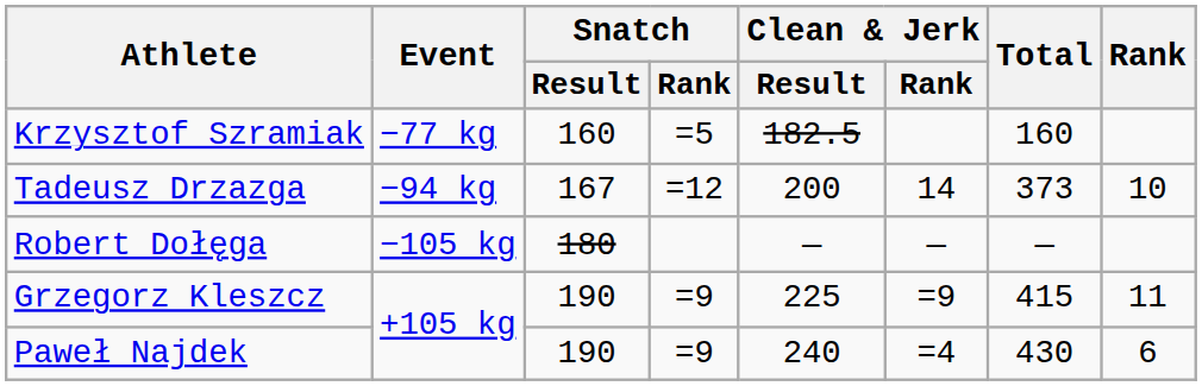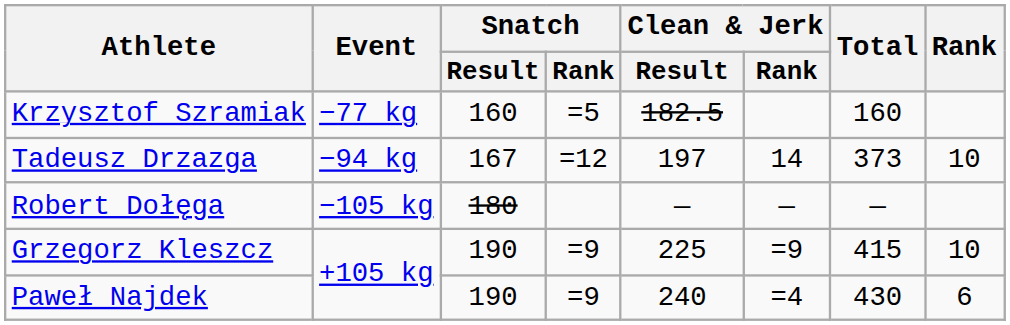 <table class="wikitable" style="font-size:90%">
 <tr>
 <th rowspan="2">Athlete</th>
 <th rowspan="2">Event</th>
 <th colspan="2">Snatch</th>
 <th colspan="2">Clean & Jerk</th>
 <th rowspan="2">Total</th>
 <th rowspan="2">Rank</th>
 </tr>
 <tr style="font-size:95%">
 <th>Result</th>
 <th>Rank</th>
 <th>Result</th>
 <th>Rank</th>
 </tr>
 <tr align=center>
 <td align=left><a href='#'>Krzysztof Szramiak</a></td>
 <td align=left><a href='#'>−77 kg</a></td>
 <td>160</td>
 <td>=5</td>
 <td><s>182.5</s></td>
 <td></td>
 <td>160</td>
 <td></td>
 </tr>
 <tr align=center>
 <td align=left><a href='#'>Tadeusz Drzazga</a></td>
 <td align=left><a href='#'>−94 kg</a></td>
 <td>167</td>
 <td>=12</td>
-<td>200</td>
+<td>197</td>
 <td>14</td>
 <td>373</td>
 <td>10</td>
 </tr>
 <tr align=center>
 <td align=left><a href='#'>Robert Dołęga</a></td>
 <td align=left><a href='#'>−105 kg</a></td>
 <td><s>180</s></td>
 <td></td>
 <td>—</td>
 <td>—</td>
 <td>—</td>
 <td></td>
 </tr>
 <tr align=center>
 <td align=left><a href='#'>Grzegorz Kleszcz</a></td>
 <td align=left rowspan=2><a href='#'>+105 kg</a></td>
 <td>190</td>
 <td>=9</td>
 <td>225</td>
 <td>=9</td>
 <td>415</td>
-<td>11</td>
+<td>10</td>
 </tr>
 <tr align=center>
 <td align=left><a href='#'>Paweł Najdek</a></td>
 <td>190</td>
 <td>=9</td>
 <td>240</td>
 <td>=4</td>
 <td>430</td>
 <td>6</td>
 </tr>
 </table>
